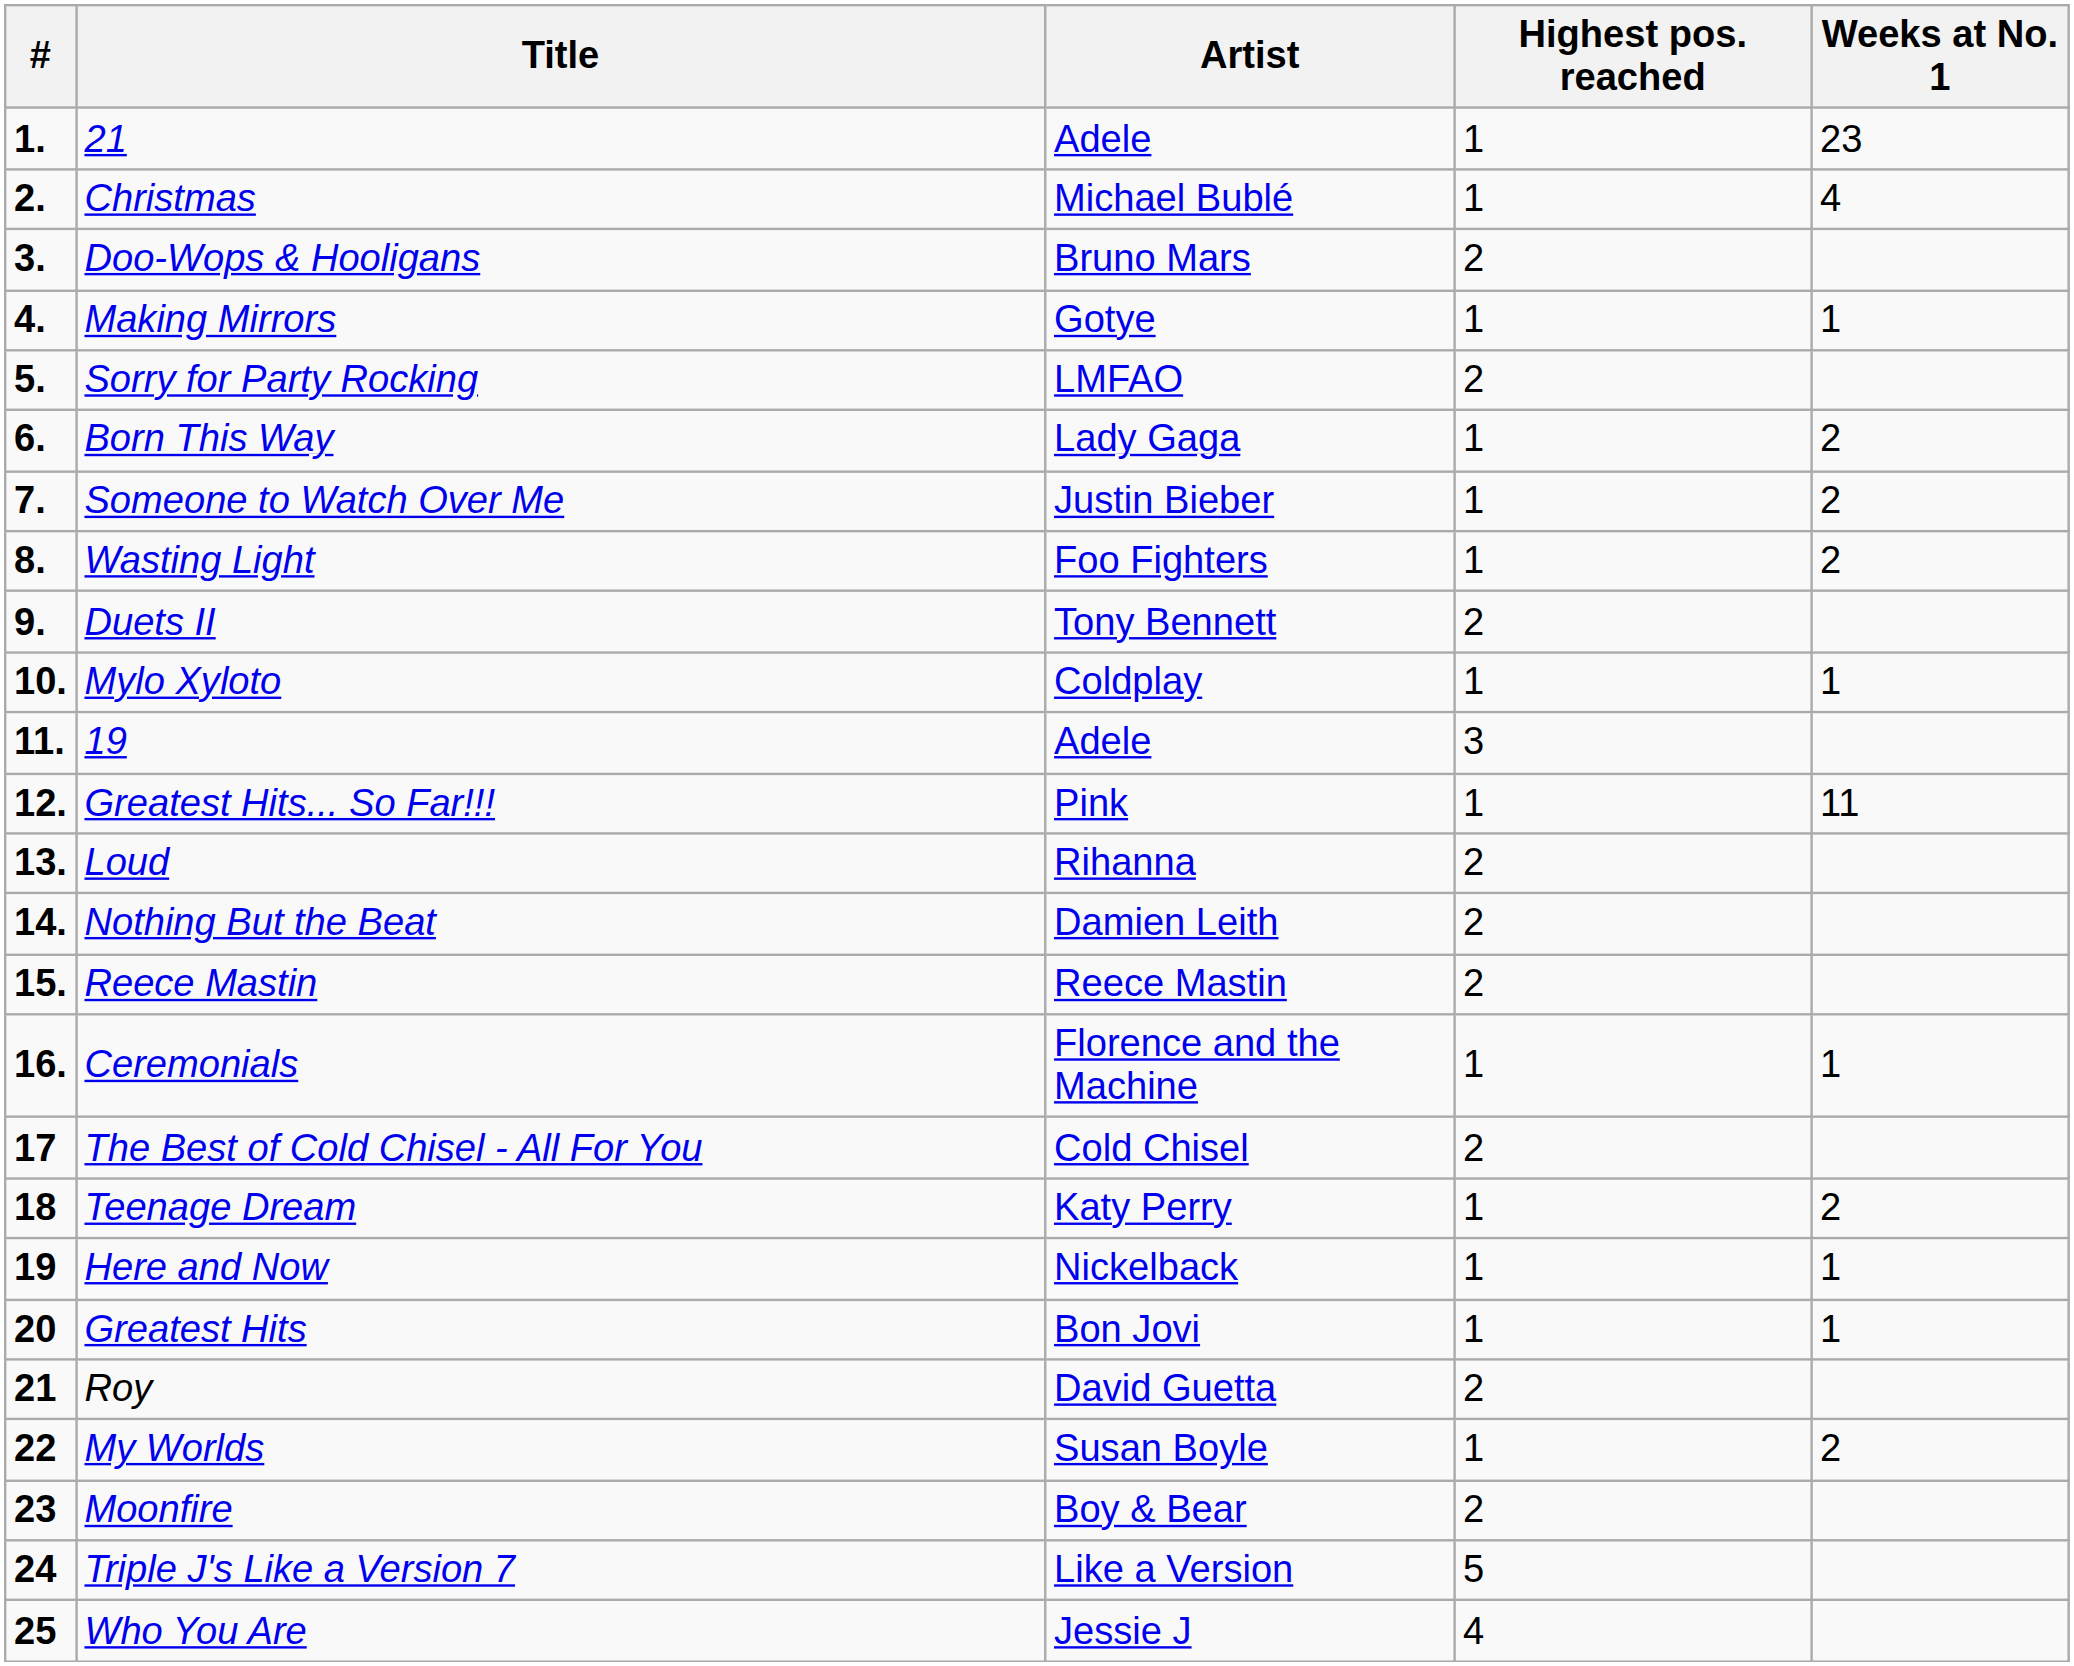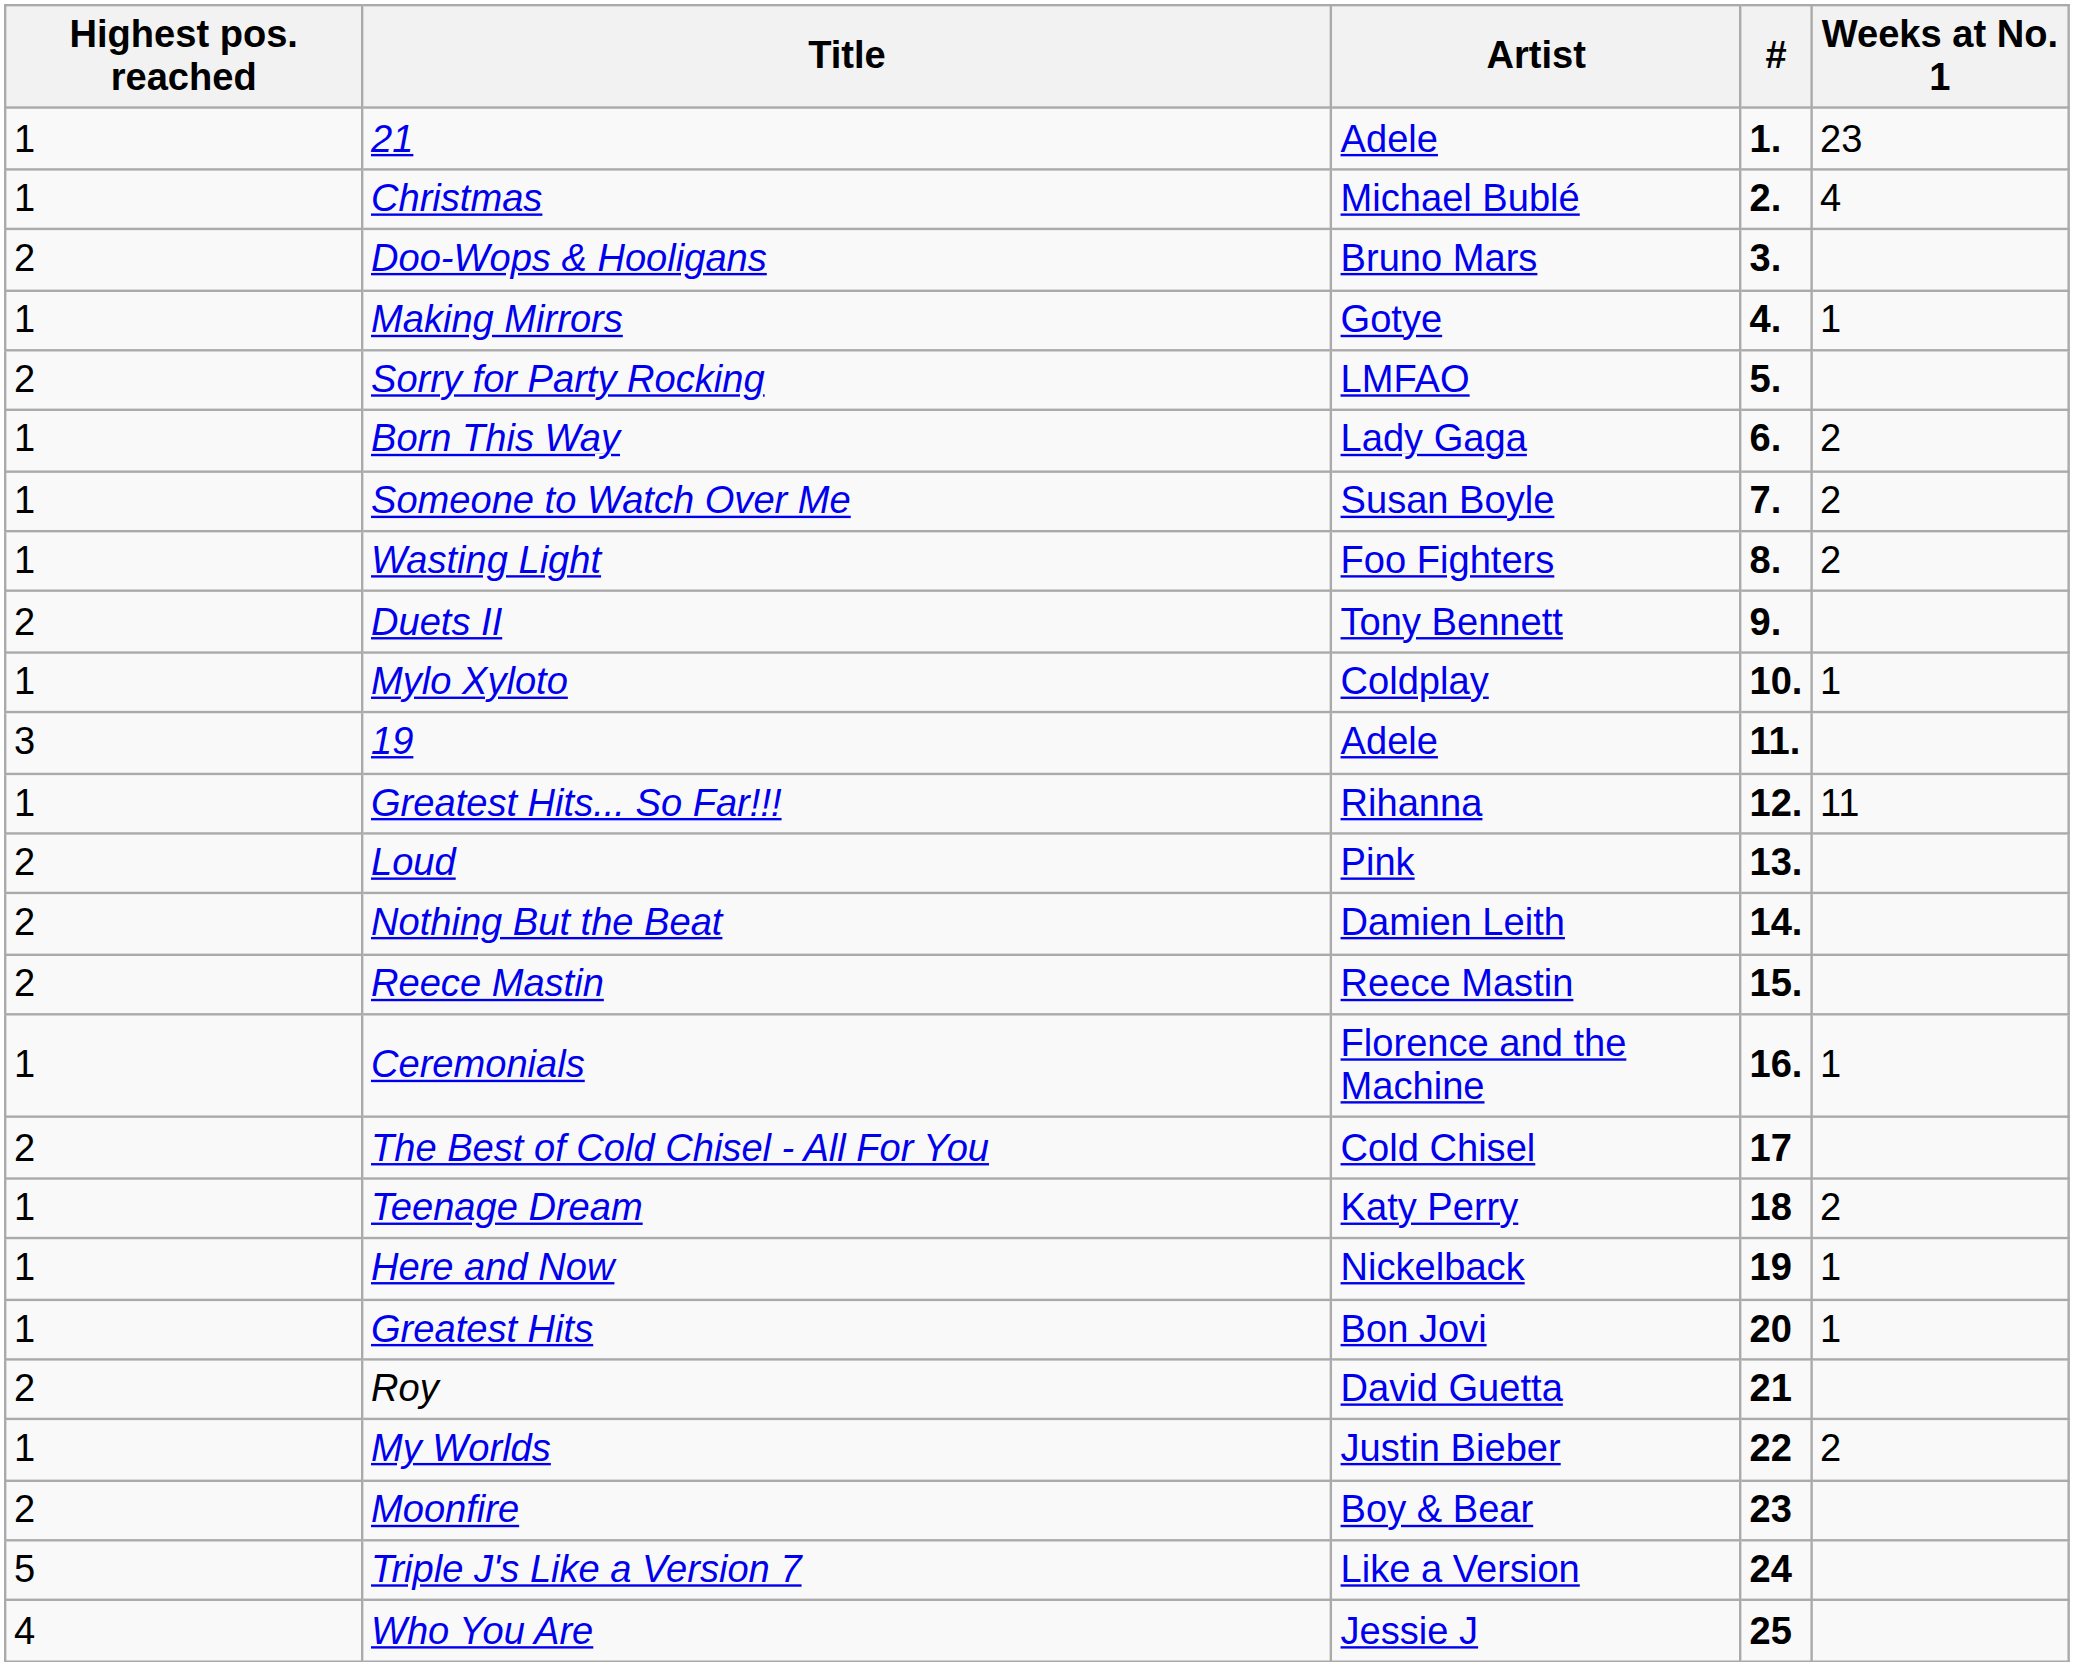 <table class="wikitable">
 <tr>
-<th>#</th>
+<th>Highest pos. reached</th>
 <th width="400">Title</th>
 <th>Artist</th>
-<th>Highest pos. reached</th>
+<th>#</th>
 <th>Weeks at No. 1</th>
 </tr>
 <tr>
-<td><strong>1.</strong></td>
+<td>1</td>
 <td><em><a href='#'>21</a></em></td>
 <td><a href='#'>Adele</a></td>
-<td>1</td>
+<td><strong>1.</strong></td>
 <td>23</td>
 </tr>
 <tr>
-<td><strong>2.</strong></td>
+<td>1</td>
 <td><em><a href='#'>Christmas</a></em></td>
 <td><a href='#'>Michael Bublé</a></td>
-<td>1</td>
+<td><strong>2.</strong></td>
 <td>4</td>
 </tr>
 <tr>
-<td><strong>3.</strong></td>
+<td>2</td>
 <td><em><a href='#'>Doo-Wops & Hooligans</a></em></td>
 <td><a href='#'>Bruno Mars</a></td>
-<td>2</td>
+<td><strong>3.</strong></td>
 <td></td>
 </tr>
 <tr>
-<td><strong>4.</strong></td>
+<td>1</td>
 <td><em><a href='#'>Making Mirrors</a></em></td>
 <td><a href='#'>Gotye</a></td>
-<td>1</td>
+<td><strong>4.</strong></td>
 <td>1</td>
 </tr>
 <tr>
-<td><strong>5.</strong></td>
+<td>2</td>
 <td><em><a href='#'>Sorry for Party Rocking</a></em></td>
 <td><a href='#'>LMFAO</a></td>
-<td>2</td>
+<td><strong>5.</strong></td>
 <td></td>
 </tr>
 <tr>
-<td><strong>6.</strong></td>
+<td>1</td>
 <td><em><a href='#'>Born This Way</a></em></td>
 <td><a href='#'>Lady Gaga</a></td>
-<td>1</td>
+<td><strong>6.</strong></td>
 <td>2</td>
 </tr>
 <tr>
+<td>1</td>
+<td><em><a href='#'>Someone to Watch Over Me</a></em></td>
+<td><a href='#'>Susan Boyle</a></td>
 <td><strong>7.</strong></td>
-<td><em><a href='#'>Someone to Watch Over Me</a></em></td>
-<td><a href='#'>Justin Bieber</a></td>
-<td>1</td>
 <td>2</td>
 </tr>
 <tr>
-<td><strong>8.</strong></td>
+<td>1</td>
 <td><em><a href='#'>Wasting Light</a></em></td>
 <td><a href='#'>Foo Fighters</a></td>
-<td>1</td>
+<td><strong>8.</strong></td>
 <td>2</td>
 </tr>
 <tr>
-<td><strong>9.</strong></td>
+<td>2</td>
 <td><em><a href='#'>Duets II</a></em></td>
 <td><a href='#'>Tony Bennett</a></td>
-<td>2</td>
+<td><strong>9.</strong></td>
 <td></td>
 </tr>
 <tr>
-<td><strong>10.</strong></td>
+<td>1</td>
 <td><em><a href='#'>Mylo Xyloto</a></em></td>
 <td><a href='#'>Coldplay</a></td>
-<td>1</td>
+<td><strong>10.</strong></td>
 <td>1</td>
 </tr>
 <tr>
-<td><strong>11.</strong></td>
+<td>3</td>
 <td><em><a href='#'>19</a></em></td>
 <td><a href='#'>Adele</a></td>
-<td>3</td>
+<td><strong>11.</strong></td>
 <td></td>
 </tr>
 <tr>
+<td>1</td>
+<td><em><a href='#'>Greatest Hits... So Far!!!</a></em></td>
+<td><a href='#'>Rihanna</a></td>
 <td><strong>12.</strong></td>
-<td><em><a href='#'>Greatest Hits... So Far!!!</a></em></td>
-<td><a href='#'>Pink</a></td>
-<td>1</td>
 <td>11</td>
 </tr>
 <tr>
+<td>2</td>
+<td><em><a href='#'>Loud</a></em></td>
+<td><a href='#'>Pink</a></td>
 <td><strong>13.</strong></td>
-<td><em><a href='#'>Loud</a></em></td>
-<td><a href='#'>Rihanna</a></td>
-<td>2</td>
 <td></td>
 </tr>
 <tr>
-<td><strong>14.</strong></td>
+<td>2</td>
 <td><em><a href='#'>Nothing But the Beat</a></em></td>
 <td><a href='#'>Damien Leith</a></td>
-<td>2</td>
+<td><strong>14.</strong></td>
 <td></td>
 </tr>
 <tr>
-<td><strong>15.</strong></td>
+<td>2</td>
 <td><em><a href='#'>Reece Mastin</a></em></td>
 <td><a href='#'>Reece Mastin</a></td>
-<td>2</td>
+<td><strong>15.</strong></td>
 <td></td>
 </tr>
 <tr>
-<td><strong>16.</strong></td>
+<td>1</td>
 <td><em><a href='#'>Ceremonials</a></em></td>
 <td><a href='#'>Florence and the Machine</a></td>
-<td>1</td>
+<td><strong>16.</strong></td>
 <td>1</td>
 </tr>
 <tr>
-<td><strong>17</strong></td>
+<td>2</td>
 <td><em><a href='#'>The Best of Cold Chisel - All For You</a></em></td>
 <td><a href='#'>Cold Chisel</a></td>
-<td>2</td>
+<td><strong>17</strong></td>
 <td></td>
 </tr>
 <tr>
-<td><strong>18</strong></td>
+<td>1</td>
 <td><em><a href='#'>Teenage Dream</a></em></td>
 <td><a href='#'>Katy Perry</a></td>
-<td>1</td>
+<td><strong>18</strong></td>
 <td>2</td>
 </tr>
 <tr>
-<td><strong>19</strong></td>
+<td>1</td>
 <td><em><a href='#'>Here and Now</a></em></td>
 <td><a href='#'>Nickelback</a></td>
-<td>1</td>
+<td><strong>19</strong></td>
 <td>1</td>
 </tr>
 <tr>
-<td><strong>20</strong></td>
+<td>1</td>
 <td><em><a href='#'>Greatest Hits</a></em></td>
 <td><a href='#'>Bon Jovi</a></td>
-<td>1</td>
+<td><strong>20</strong></td>
 <td>1</td>
 </tr>
 <tr>
-<td><strong>21</strong></td>
+<td>2</td>
 <td><em>Roy</em></td>
 <td><a href='#'>David Guetta</a></td>
-<td>2</td>
+<td><strong>21</strong></td>
 <td></td>
 </tr>
 <tr>
+<td>1</td>
+<td><em><a href='#'>My Worlds</a></em></td>
+<td><a href='#'>Justin Bieber</a></td>
 <td><strong>22</strong></td>
-<td><em><a href='#'>My Worlds</a></em></td>
-<td><a href='#'>Susan Boyle</a></td>
-<td>1</td>
 <td>2</td>
 </tr>
 <tr>
-<td><strong>23</strong></td>
+<td>2</td>
 <td><em><a href='#'>Moonfire</a></em></td>
 <td><a href='#'>Boy & Bear</a></td>
-<td>2</td>
+<td><strong>23</strong></td>
 <td></td>
 </tr>
 <tr>
-<td><strong>24</strong></td>
+<td>5</td>
 <td><em><a href='#'>Triple J's Like a Version 7</a></em></td>
 <td><a href='#'>Like a Version</a></td>
-<td>5</td>
+<td><strong>24</strong></td>
 <td></td>
 </tr>
 <tr>
-<td><strong>25</strong></td>
+<td>4</td>
 <td><em><a href='#'>Who You Are</a></em></td>
 <td><a href='#'>Jessie J</a></td>
-<td>4</td>
+<td><strong>25</strong></td>
 <td></td>
 </tr>
 </table>
